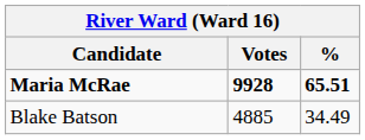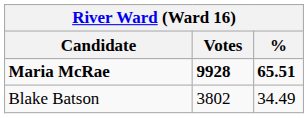 <table class="wikitable">
 <tr>
 <th colspan="3"><a href='#'>River Ward</a> (Ward 16)</th>
 </tr>
 <tr>
 <th style="width: 170px">Candidate</th>
 <th style="width: 50px">Votes</th>
 <th style="width: 40px">%</th>
 </tr>
 <tr>
 <td><strong>Maria McRae</strong></td>
 <td><strong>9928</strong></td>
 <td><strong>65.51</strong></td>
 </tr>
 <tr>
 <td>Blake Batson</td>
-<td>4885</td>
+<td>3802</td>
 <td>34.49</td>
 </tr>
 </table>
